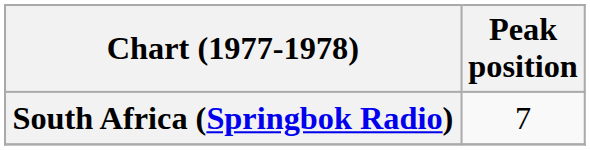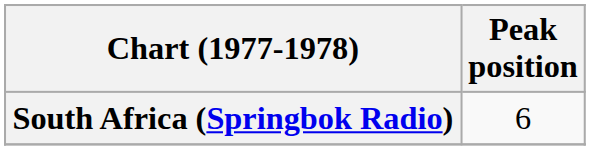 <table class="wikitable sortable plainrowheaders">
 <tr>
 <th>Chart (1977-1978)</th>
 <th>Peak<br>position</th>
 </tr>
 <tr>
 <th scope="row">South Africa (<a href='#'>Springbok Radio</a>)</th>
-<td align="center">7</td>
+<td align="center">6</td>
 </tr>
 <tr>
 </tr>
 <tr>
 </tr>
 </table>
